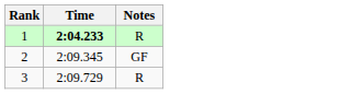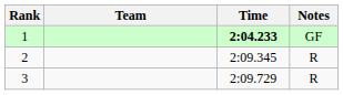 <table class=wikitable style="text-align:center">
 <tr>
 <th width=40>Rank</th>
+<th width=200>Team</th>
 <th width=80>Time</th>
 <th width=50>Notes</th>
 </tr>
 <tr style="background:#ccffcc;">
 <td>1</td>
+<td align=left></td>
 <td><strong>2:04.233</strong></td>
+<td>GF</td>
+</tr>
+<tr>
+<td>2</td>
+<td align=left></td>
+<td>2:09.345</td>
 <td>R</td>
 </tr>
 <tr>
-<td>2</td>
-<td>2:09.345</td>
-<td>GF</td>
-</tr>
-<tr>
 <td>3</td>
+<td align=left></td>
 <td>2:09.729</td>
 <td>R</td>
 </tr>
 </table>
